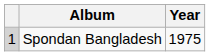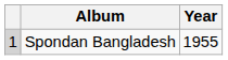 <table class="wikitable sortable" style= "auto">
 <tr>
 <th></th>
 <th>Album</th>
 <th>Year</th>
 </tr>
 <tr>
 <td style="background: lightgrey;">1</td>
 <td>Spondan Bangladesh</td>
-<td align="center">1975</td>
+<td align="center">1955</td>
 </tr>
 </table>
